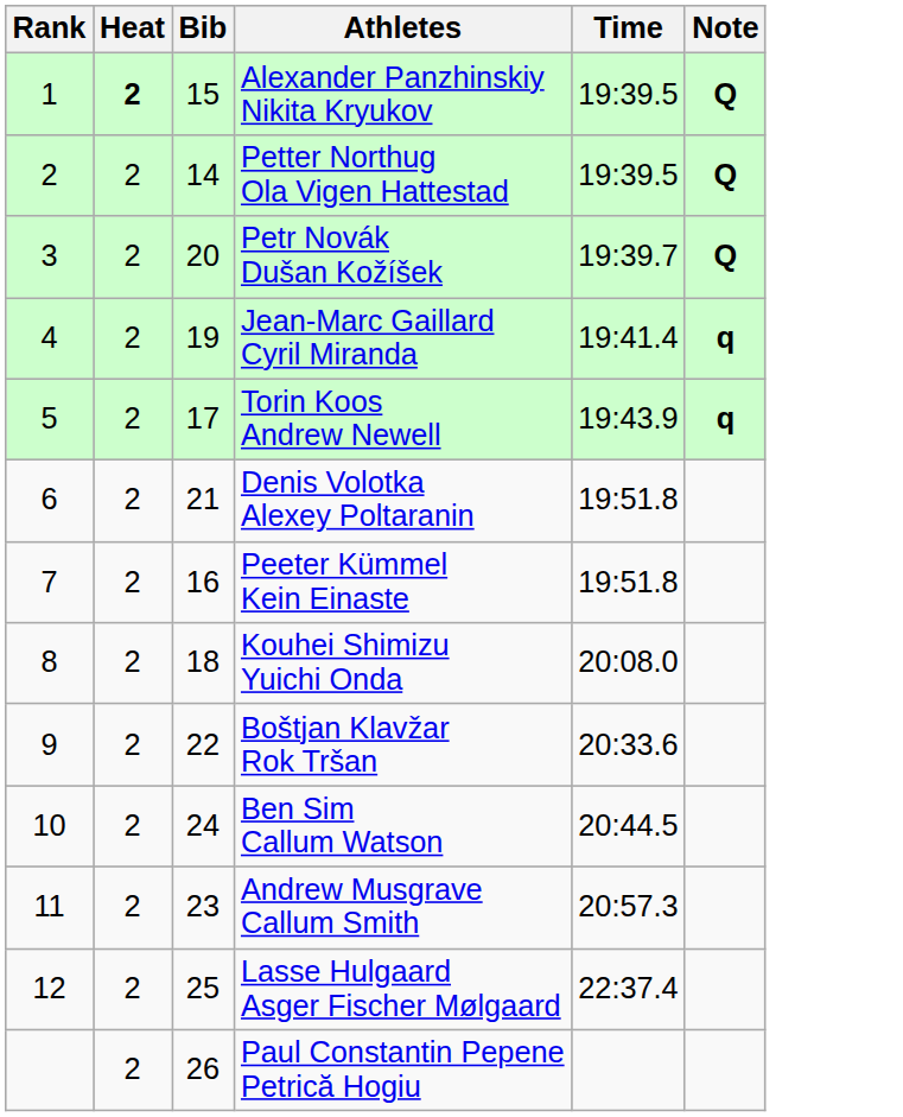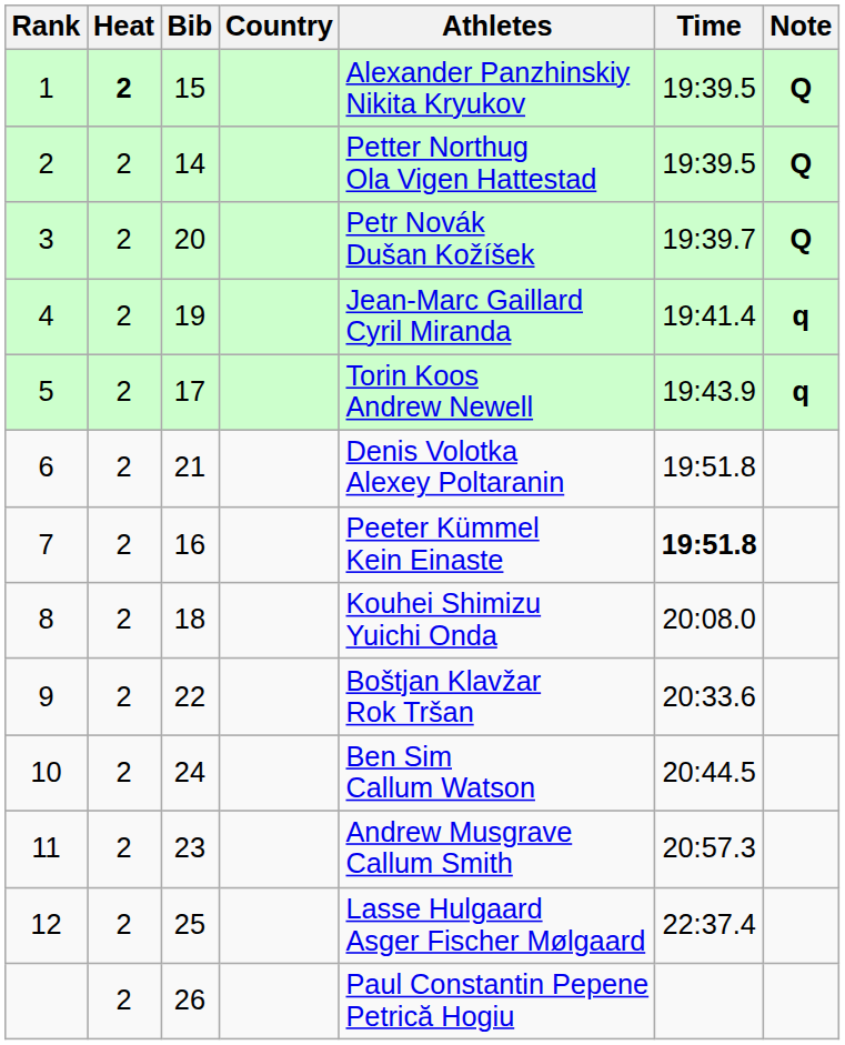 <table class="wikitable sortable" style="text-align:center">
 <tr>
 <th>Rank</th>
 <th>Heat</th>
 <th>Bib</th>
+<th>Country</th>
 <th>Athletes</th>
 <th>Time</th>
 <th>Note</th>
 </tr>
 <tr bgcolor=ccffcc>
 <td>1</td>
 <td><strong>2</strong></td>
 <td>15</td>
+<td align=left></td>
 <td align=left><a href='#'>Alexander Panzhinskiy</a><br><a href='#'>Nikita Kryukov</a></td>
 <td>19:39.5</td>
 <td><strong>Q</strong></td>
 </tr>
 <tr bgcolor=ccffcc>
 <td>2</td>
 <td>2</td>
 <td>14</td>
+<td align=left></td>
 <td align=left><a href='#'>Petter Northug</a><br><a href='#'>Ola Vigen Hattestad</a></td>
 <td>19:39.5</td>
 <td><strong>Q</strong></td>
 </tr>
 <tr bgcolor=ccffcc>
 <td>3</td>
 <td>2</td>
 <td>20</td>
+<td align=left></td>
 <td align=left><a href='#'>Petr Novák</a><br><a href='#'>Dušan Kožíšek</a></td>
 <td>19:39.7</td>
 <td><strong>Q</strong></td>
 </tr>
 <tr bgcolor=ccffcc>
 <td>4</td>
 <td>2</td>
 <td>19</td>
+<td align=left></td>
 <td align=left><a href='#'>Jean-Marc Gaillard</a><br><a href='#'>Cyril Miranda</a></td>
 <td>19:41.4</td>
 <td><strong>q</strong></td>
 </tr>
 <tr bgcolor=ccffcc>
 <td>5</td>
 <td>2</td>
 <td>17</td>
+<td align=left></td>
 <td align=left><a href='#'>Torin Koos</a><br><a href='#'>Andrew Newell</a></td>
 <td>19:43.9</td>
 <td><strong>q</strong></td>
 </tr>
 <tr>
 <td>6</td>
 <td>2</td>
 <td>21</td>
+<td align=left></td>
 <td align=left><a href='#'>Denis Volotka</a><br><a href='#'>Alexey Poltaranin</a></td>
 <td>19:51.8</td>
 <td></td>
 </tr>
 <tr>
 <td>7</td>
 <td>2</td>
 <td>16</td>
+<td align=left></td>
 <td align=left><a href='#'>Peeter Kümmel</a><br><a href='#'>Kein Einaste</a></td>
-<td>19:51.8</td>
+<td><strong>19:51.8</strong></td>
 <td></td>
 </tr>
 <tr>
 <td>8</td>
 <td>2</td>
 <td>18</td>
+<td align=left></td>
 <td align=left><a href='#'>Kouhei Shimizu</a><br><a href='#'>Yuichi Onda</a></td>
 <td>20:08.0</td>
 <td></td>
 </tr>
 <tr>
 <td>9</td>
 <td>2</td>
 <td>22</td>
+<td align=left></td>
 <td align=left><a href='#'>Boštjan Klavžar</a><br><a href='#'>Rok Tršan</a></td>
 <td>20:33.6</td>
 <td></td>
 </tr>
 <tr>
 <td>10</td>
 <td>2</td>
 <td>24</td>
+<td align=left></td>
 <td align=left><a href='#'>Ben Sim</a><br><a href='#'>Callum Watson</a></td>
 <td>20:44.5</td>
 <td></td>
 </tr>
 <tr>
 <td>11</td>
 <td>2</td>
 <td>23</td>
+<td align=left></td>
 <td align=left><a href='#'>Andrew Musgrave</a><br><a href='#'>Callum Smith</a></td>
 <td>20:57.3</td>
 <td></td>
 </tr>
 <tr>
 <td>12</td>
 <td>2</td>
 <td>25</td>
+<td align=left></td>
 <td align=left><a href='#'>Lasse Hulgaard</a><br><a href='#'>Asger Fischer Mølgaard</a></td>
 <td>22:37.4</td>
 <td></td>
 </tr>
 <tr>
 <td></td>
 <td>2</td>
 <td>26</td>
+<td align=left></td>
 <td align=left><a href='#'>Paul Constantin Pepene</a><br><a href='#'>Petrică Hogiu</a></td>
 <td></td>
 <td></td>
 </tr>
 </table>
